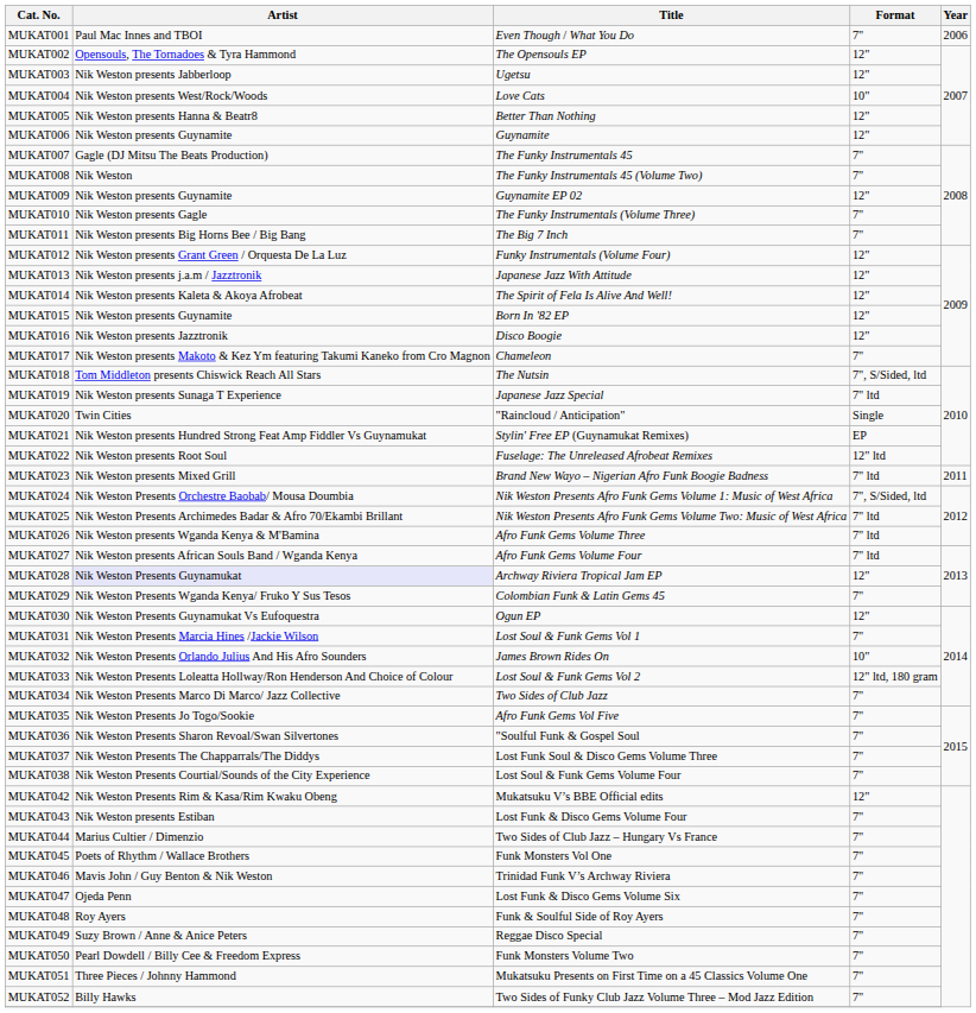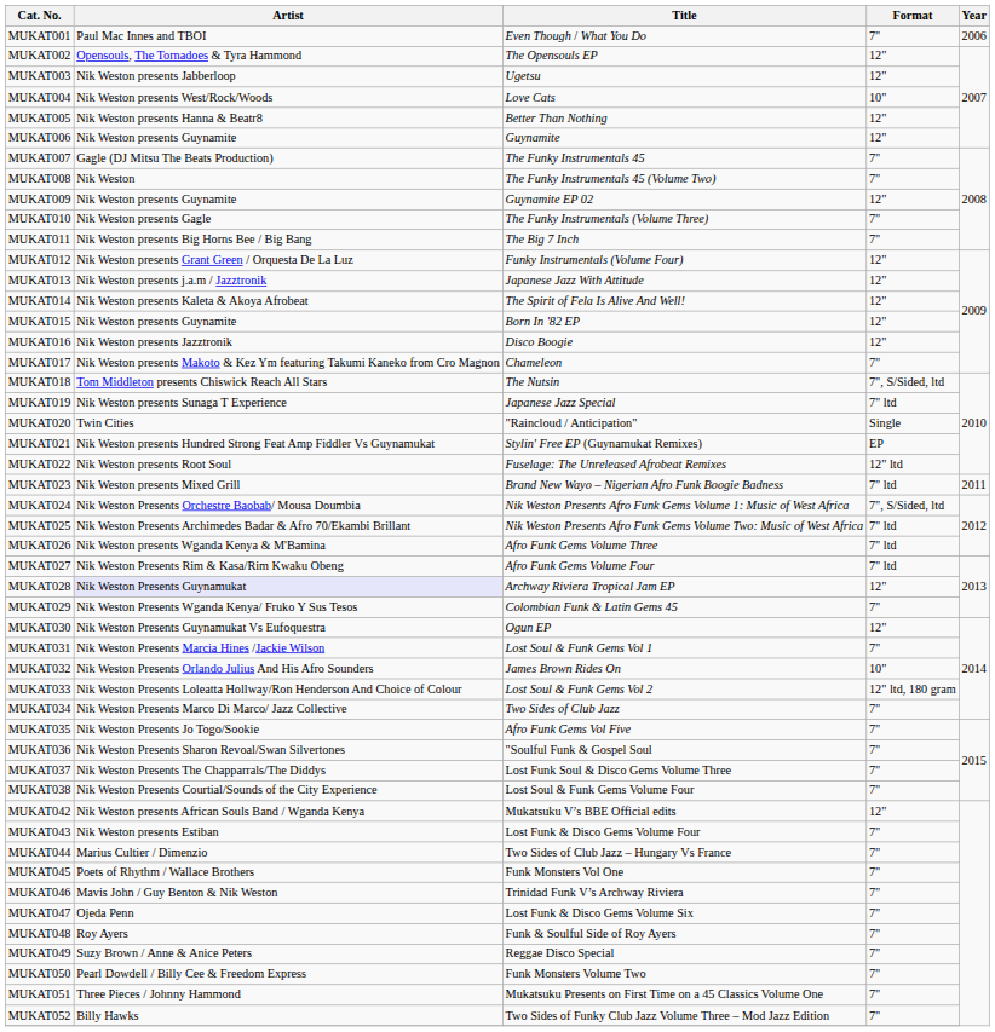 <table class="wikitable sortable" style="text-align:left;font-size:90%;">
 <tr>
 <th>Cat. No.</th>
 <th>Artist</th>
 <th>Title</th>
 <th>Format</th>
 <th>Year</th>
 </tr>
 <tr>
 <td>MUKAT001</td>
 <td>Paul Mac Innes and TBOI</td>
 <td><em>Even Though</em> / <em>What You Do</em></td>
 <td>7"</td>
 <td>2006</td>
 </tr>
 <tr>
 <td>MUKAT002</td>
 <td><a href='#'>Opensouls</a>, <a href='#'>The Tornadoes</a> & Tyra Hammond</td>
 <td><em>The Opensouls EP</em></td>
 <td>12"</td>
 <td rowspan="5">2007</td>
 </tr>
 <tr>
 <td>MUKAT003</td>
 <td>Nik Weston presents Jabberloop</td>
 <td><em>Ugetsu</em></td>
 <td>12"</td>
 </tr>
 <tr>
 <td>MUKAT004</td>
 <td>Nik Weston presents West/Rock/Woods</td>
 <td><em>Love Cats</em></td>
 <td>10"</td>
 </tr>
 <tr>
 <td>MUKAT005</td>
 <td>Nik Weston presents Hanna & Beatr8</td>
 <td><em>Better Than Nothing</em></td>
 <td>12"</td>
 </tr>
 <tr>
 <td>MUKAT006</td>
 <td>Nik Weston presents Guynamite</td>
 <td><em>Guynamite</em></td>
 <td>12"</td>
 </tr>
 <tr>
 <td>MUKAT007</td>
 <td>Gagle (DJ Mitsu The Beats Production)</td>
 <td><em>The Funky Instrumentals 45</em></td>
 <td>7"</td>
 <td rowspan="5">2008</td>
 </tr>
 <tr>
 <td>MUKAT008</td>
 <td>Nik Weston</td>
 <td><em>The Funky Instrumentals 45 (Volume Two)</em></td>
 <td>7"</td>
 </tr>
 <tr>
 <td>MUKAT009</td>
 <td>Nik Weston presents Guynamite</td>
 <td><em>Guynamite EP 02</em></td>
 <td>12"</td>
 </tr>
 <tr>
 <td>MUKAT010</td>
 <td>Nik Weston presents Gagle</td>
 <td><em>The Funky Instrumentals (Volume Three)</em></td>
 <td>7"</td>
 </tr>
 <tr>
 <td>MUKAT011</td>
 <td>Nik Weston presents Big Horns Bee / Big Bang</td>
 <td><em>The Big 7 Inch</em></td>
 <td>7"</td>
 </tr>
 <tr>
 <td>MUKAT012</td>
 <td>Nik Weston presents <a href='#'>Grant Green</a> / Orquesta De La Luz</td>
 <td><em>Funky Instrumentals (Volume Four)</em></td>
 <td>12"</td>
 <td rowspan="6">2009</td>
 </tr>
 <tr>
 <td>MUKAT013</td>
 <td>Nik Weston presents j.a.m / <a href='#'>Jazztronik</a></td>
 <td><em>Japanese Jazz With Attitude</em></td>
 <td>12"</td>
 </tr>
 <tr>
 <td>MUKAT014</td>
 <td>Nik Weston presents Kaleta & Akoya Afrobeat</td>
 <td><em>The Spirit of Fela Is Alive And Well!</em></td>
 <td>12"</td>
 </tr>
 <tr>
 <td>MUKAT015</td>
 <td>Nik Weston presents Guynamite</td>
 <td><em>Born In '82 EP</em></td>
 <td>12"</td>
 </tr>
 <tr>
 <td>MUKAT016</td>
 <td>Nik Weston presents Jazztronik</td>
 <td><em>Disco Boogie</em></td>
 <td>12"</td>
 </tr>
 <tr>
 <td>MUKAT017</td>
 <td>Nik Weston presents <a href='#'>Makoto</a> & Kez Ym featuring Takumi Kaneko from Cro Magnon</td>
 <td><em>Chameleon</em></td>
 <td>7"</td>
 </tr>
 <tr>
 <td>MUKAT018</td>
 <td><a href='#'>Tom Middleton</a> presents Chiswick Reach All Stars</td>
 <td><em>The Nutsin</em></td>
 <td>7", S/Sided, ltd</td>
 <td rowspan="5">2010</td>
 </tr>
 <tr>
 <td>MUKAT019</td>
 <td>Nik Weston presents Sunaga T Experience</td>
 <td><em>Japanese Jazz Special</em></td>
 <td>7" ltd</td>
 </tr>
 <tr>
 <td>MUKAT020</td>
 <td>Twin Cities</td>
 <td>"Raincloud / Anticipation"</td>
 <td>Single</td>
 </tr>
 <tr>
 <td>MUKAT021</td>
 <td>Nik Weston presents Hundred Strong Feat Amp Fiddler Vs Guynamukat</td>
 <td><em>Stylin' Free EP</em> (Guynamukat Remixes)</td>
 <td>EP</td>
 </tr>
 <tr>
 <td>MUKAT022</td>
 <td>Nik Weston presents Root Soul</td>
 <td><em>Fuselage: The Unreleased Afrobeat Remixes</em></td>
 <td>12" ltd</td>
 </tr>
 <tr>
 <td>MUKAT023</td>
 <td>Nik Weston presents Mixed Grill</td>
 <td><em>Brand New Wayo – Nigerian Afro Funk Boogie Badness</em></td>
 <td>7" ltd</td>
 <td>2011</td>
 </tr>
 <tr>
 <td>MUKAT024</td>
 <td>Nik Weston Presents <a href='#'>Orchestre Baobab</a>/ Mousa Doumbia</td>
 <td><em>Nik Weston Presents Afro Funk Gems Volume 1: Music of West Africa</em></td>
 <td>7", S/Sided, ltd</td>
 <td rowspan="3">2012</td>
 </tr>
 <tr>
 <td>MUKAT025</td>
 <td>Nik Weston Presents Archimedes Badar & Afro 70/Ekambi Brillant</td>
 <td><em>Nik Weston Presents Afro Funk Gems Volume Two: Music of West Africa</em></td>
 <td>7" ltd</td>
 </tr>
 <tr>
 <td>MUKAT026</td>
 <td>Nik Weston presents Wganda Kenya & M'Bamina</td>
 <td><em>Afro Funk Gems Volume Three</em></td>
 <td>7" ltd</td>
 </tr>
 <tr>
 <td>MUKAT027</td>
-<td>Nik Weston presents African Souls Band / Wganda Kenya</td>
+<td>Nik Weston Presents Rim & Kasa/Rim Kwaku Obeng</td>
 <td><em>Afro Funk Gems Volume Four</em></td>
 <td>7" ltd</td>
 <td rowspan="3">2013</td>
 </tr>
 <tr>
 <td>MUKAT028</td>
 <td style="background: lavender;">Nik Weston Presents Guynamukat</td>
 <td><em>Archway Riviera Tropical Jam EP</em></td>
 <td>12"</td>
 </tr>
 <tr>
 <td>MUKAT029</td>
 <td>Nik Weston Presents Wganda Kenya/ Fruko Y Sus Tesos</td>
 <td><em>Colombian Funk & Latin Gems 45</em></td>
 <td>7"</td>
 </tr>
 <tr>
 <td>MUKAT030</td>
 <td>Nik Weston Presents Guynamukat Vs Eufoquestra</td>
 <td><em>Ogun EP</em></td>
 <td>12"</td>
 <td rowspan="5">2014</td>
 </tr>
 <tr>
 <td>MUKAT031</td>
 <td>Nik Weston Presents <a href='#'>Marcia Hines</a> /<a href='#'>Jackie Wilson</a></td>
 <td><em>Lost Soul & Funk Gems Vol 1</em></td>
 <td>7"</td>
 </tr>
 <tr>
 <td>MUKAT032</td>
 <td>Nik Weston Presents <a href='#'>Orlando Julius</a> And His Afro Sounders</td>
 <td><em>James Brown Rides On</em></td>
 <td>10"</td>
 </tr>
 <tr>
 <td>MUKAT033</td>
 <td>Nik Weston Presents Loleatta Hollway/Ron Henderson And Choice of Colour</td>
 <td><em>Lost Soul & Funk Gems Vol 2</em></td>
 <td>12" ltd, 180 gram</td>
 </tr>
 <tr>
 <td>MUKAT034</td>
 <td>Nik Weston Presents Marco Di Marco/ Jazz Collective</td>
 <td><em>Two Sides of Club Jazz</em></td>
 <td>7"</td>
 </tr>
 <tr>
 <td>MUKAT035</td>
 <td>Nik Weston Presents Jo Togo/Sookie</td>
 <td><em>Afro Funk Gems Vol Five</em></td>
 <td>7"</td>
 <td rowspan="4">2015</td>
 </tr>
 <tr>
 <td>MUKAT036</td>
 <td>Nik Weston Presents Sharon Revoal/Swan Silvertones</td>
 <td>"Soulful Funk & Gospel Soul<em></td>
 <td>7"</td>
 </tr>
 <tr>
 <td>MUKAT037</td>
 <td>Nik Weston Presents The Chapparrals/The Diddys</td>
 <td></em>Lost Funk Soul & Disco Gems Volume Three<em></td>
 <td>7"</td>
 </tr>
 <tr>
 <td>MUKAT038</td>
 <td>Nik Weston Presents Courtial/Sounds of the City Experience</td>
 <td></em>Lost Soul & Funk Gems Volume Four<em></td>
 <td>7"</td>
 </tr>
 <tr>
 <td>MUKAT042</td>
-<td>Nik Weston Presents Rim & Kasa/Rim Kwaku Obeng</td>
+<td>Nik Weston presents African Souls Band / Wganda Kenya</td>
 <td></em>Mukatsuku V’s BBE Official edits<em></td>
 <td>12"</td>
 </tr>
 <tr>
 <td>MUKAT043</td>
 <td>Nik Weston presents Estiban</td>
 <td></em>Lost Funk & Disco Gems Volume Four<em></td>
 <td>7"</td>
 </tr>
 <tr>
 <td>MUKAT044</td>
 <td>Marius Cultier / Dimenzio</td>
 <td></em>Two Sides of Club Jazz – Hungary Vs France<em></td>
 <td>7"</td>
 </tr>
 <tr>
 <td>MUKAT045</td>
 <td>Poets of Rhythm / Wallace Brothers</td>
 <td></em>Funk Monsters Vol One<em></td>
 <td>7"</td>
 </tr>
 <tr>
 <td>MUKAT046</td>
 <td>Mavis John / Guy Benton & Nik Weston</td>
 <td></em>Trinidad Funk V’s Archway Riviera<em></td>
 <td>7"</td>
 </tr>
 <tr>
 <td>MUKAT047</td>
 <td>Ojeda Penn</td>
 <td></em>Lost Funk & Disco Gems Volume Six<em></td>
 <td>7"</td>
 </tr>
 <tr>
 <td>MUKAT048</td>
 <td>Roy Ayers</td>
 <td></em>Funk & Soulful Side of Roy Ayers<em></td>
 <td>7"</td>
 </tr>
 <tr>
 <td>MUKAT049</td>
 <td>Suzy Brown / Anne & Anice Peters</td>
 <td></em>Reggae Disco Special<em></td>
 <td>7"</td>
 </tr>
 <tr>
 <td>MUKAT050</td>
 <td>Pearl Dowdell / Billy Cee & Freedom Express</td>
 <td></em>Funk Monsters Volume Two<em></td>
 <td>7"</td>
 </tr>
 <tr>
 <td>MUKAT051</td>
 <td>Three Pieces / Johnny Hammond</td>
 <td></em>Mukatsuku Presents on First Time on a 45 Classics Volume One<em></td>
 <td>7"</td>
 </tr>
 <tr>
 <td>MUKAT052</td>
 <td>Billy Hawks</td>
 <td></em>Two Sides of Funky Club Jazz Volume Three – Mod Jazz Edition<em></td>
 <td>7"</td>
 </tr>
 <tr>
 </tr>
 </table>
